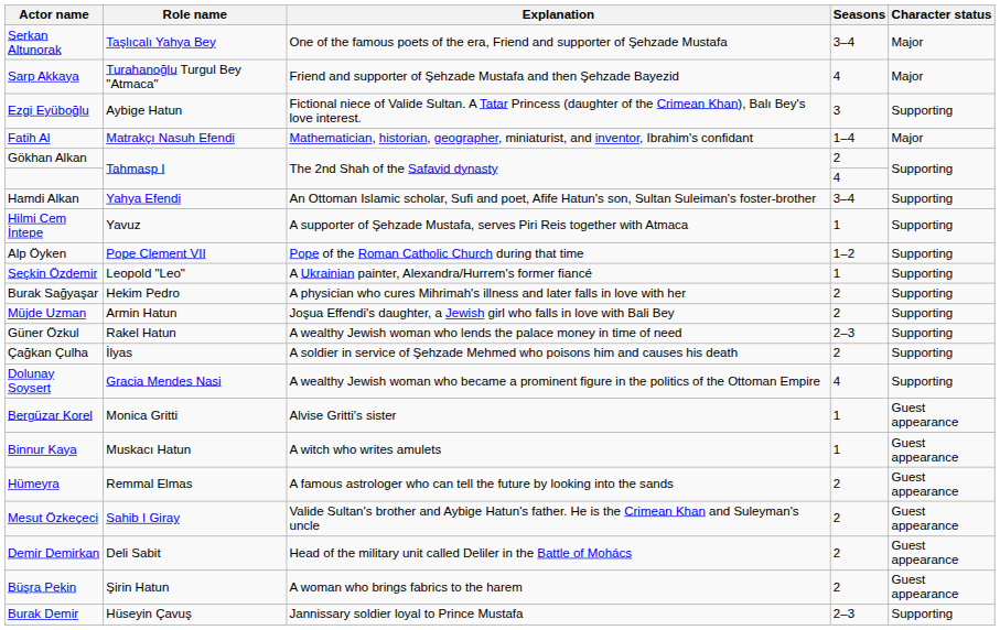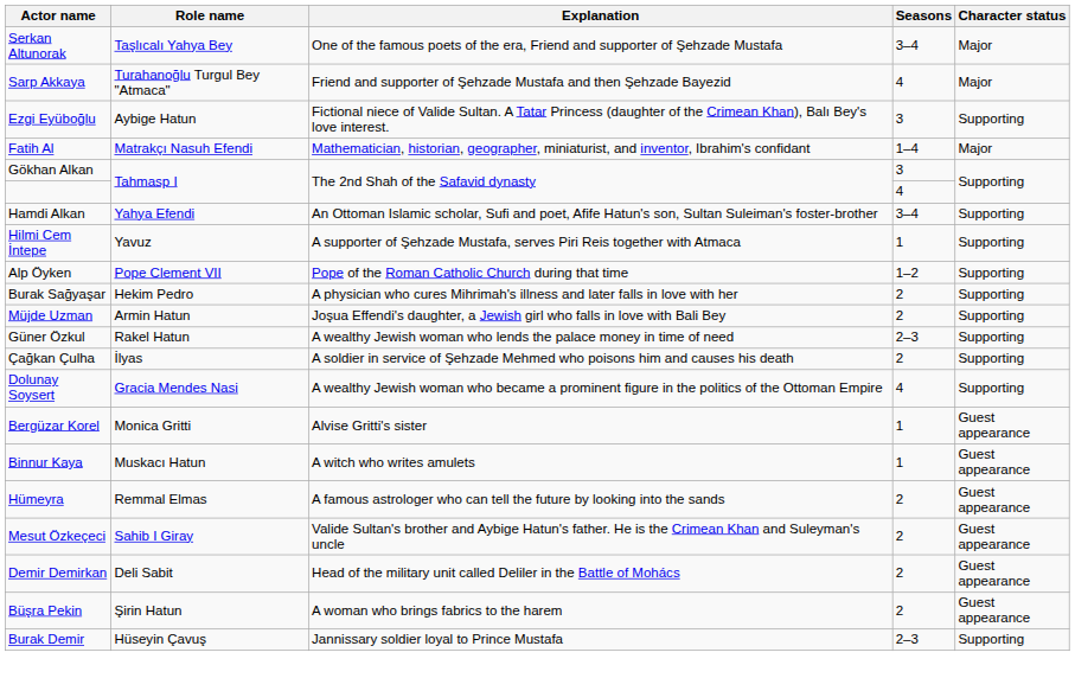 <table class="wikitable">
 <tr>
 <th>Actor name</th>
 <th>Role name</th>
 <th>Explanation</th>
 <th>Seasons</th>
 <th>Character status</th>
 </tr>
 <tr>
 <td><a href='#'>Serkan Altunorak</a></td>
 <td><a href='#'>Taşlıcalı Yahya Bey</a></td>
 <td>One of the famous poets of the era, Friend and supporter of Şehzade Mustafa</td>
 <td>3–4</td>
 <td>Major</td>
 </tr>
 <tr>
 <td><a href='#'>Sarp Akkaya</a></td>
 <td><a href='#'>Turahanoğlu</a> Turgul Bey "Atmaca"</td>
 <td>Friend and supporter of Şehzade Mustafa and then Şehzade Bayezid</td>
 <td>4</td>
 <td>Major</td>
 </tr>
 <tr>
 <td><a href='#'>Ezgi Eyüboğlu</a></td>
 <td>Aybige Hatun</td>
 <td>Fictional niece of Valide Sultan. A <a href='#'>Tatar</a> Princess (daughter of the <a href='#'>Crimean Khan</a>), Balı Bey's love interest.</td>
 <td>3</td>
 <td>Supporting</td>
 </tr>
 <tr>
 <td><a href='#'>Fatih Al</a></td>
 <td><a href='#'>Matrakçı Nasuh Efendi</a></td>
 <td><a href='#'>Mathematician</a>, <a href='#'>historian</a>, <a href='#'>geographer</a>, miniaturist, and <a href='#'>inventor</a>, Ibrahim's confidant</td>
 <td>1–4</td>
 <td>Major</td>
 </tr>
 <tr>
 <td>Gökhan Alkan</td>
 <td rowspan="2"><a href='#'>Tahmasp I</a></td>
 <td rowspan="2">The 2nd Shah of the <a href='#'>Safavid dynasty</a></td>
-<td>2</td>
+<td>3</td>
 <td rowspan="2">Supporting</td>
 </tr>
 <tr>
 <td></td>
 <td>4</td>
 </tr>
 <tr>
 <td>Hamdi Alkan</td>
 <td><a href='#'>Yahya Efendi</a></td>
 <td>An Ottoman Islamic scholar, Sufi and poet, Afife Hatun's son, Sultan Suleiman's foster-brother</td>
 <td>3–4</td>
 <td>Supporting</td>
 </tr>
 <tr>
 <td><a href='#'>Hilmi Cem İntepe</a></td>
 <td>Yavuz</td>
 <td>A supporter of Şehzade Mustafa, serves Piri Reis together with Atmaca</td>
 <td>1</td>
 <td>Supporting</td>
 </tr>
 <tr>
 <td>Alp Öyken</td>
 <td><a href='#'>Pope Clement VII</a></td>
 <td><a href='#'>Pope</a> of the <a href='#'>Roman Catholic Church</a> during that time</td>
 <td>1–2</td>
-<td>Supporting</td>
-</tr>
-<tr>
-<td><a href='#'>Seçkin Özdemir</a></td>
-<td>Leopold "Leo"</td>
-<td>A <a href='#'>Ukrainian</a> painter, Alexandra/Hurrem's former fiancé</td>
-<td>1</td>
 <td>Supporting</td>
 </tr>
 <tr>
 <td>Burak Sağyaşar</td>
 <td>Hekim Pedro</td>
 <td>A physician who cures Mihrimah's illness and later falls in love with her</td>
 <td>2</td>
 <td>Supporting</td>
 </tr>
 <tr>
 <td><a href='#'>Müjde Uzman</a></td>
 <td>Armin Hatun</td>
 <td>Joşua Effendi's daughter, a <a href='#'>Jewish</a> girl who falls in love with Bali Bey</td>
 <td>2</td>
 <td>Supporting</td>
 </tr>
 <tr>
 <td>Güner Özkul</td>
 <td>Rakel Hatun</td>
 <td>A wealthy Jewish woman who lends the palace money in time of need</td>
 <td>2–3</td>
 <td>Supporting</td>
 </tr>
 <tr>
 <td>Çağkan Çulha</td>
 <td>İlyas</td>
 <td>A soldier in service of Şehzade Mehmed who poisons him and causes his death</td>
 <td>2</td>
 <td>Supporting</td>
 </tr>
 <tr>
 <td><a href='#'>Dolunay Soysert</a></td>
 <td><a href='#'>Gracia Mendes Nasi</a></td>
 <td>A wealthy Jewish woman who became a prominent figure in the politics of the Ottoman Empire</td>
 <td>4</td>
 <td>Supporting</td>
 </tr>
 <tr>
 <td><a href='#'>Bergüzar Korel</a></td>
 <td>Monica Gritti</td>
 <td>Alvise Gritti's sister</td>
 <td>1</td>
 <td>Guest appearance</td>
 </tr>
 <tr>
 <td><a href='#'>Binnur Kaya</a></td>
 <td>Muskacı Hatun</td>
 <td>A witch who writes amulets</td>
 <td>1</td>
 <td>Guest appearance</td>
 </tr>
 <tr>
 <td><a href='#'>Hümeyra</a></td>
 <td>Remmal Elmas</td>
 <td>A famous astrologer who can tell the future by looking into the sands</td>
 <td>2</td>
 <td>Guest appearance</td>
 </tr>
 <tr>
 <td><a href='#'>Mesut Özkeçeci</a></td>
 <td><a href='#'>Sahib I Giray</a></td>
 <td>Valide Sultan's brother and Aybige Hatun's father. He is the <a href='#'>Crimean Khan</a> and Suleyman's uncle</td>
 <td>2</td>
 <td>Guest appearance</td>
 </tr>
 <tr>
 <td><a href='#'>Demir Demirkan</a></td>
 <td>Deli Sabit</td>
 <td>Head of the military unit called Deliler in the <a href='#'>Battle of Mohács</a></td>
 <td>2</td>
 <td>Guest appearance</td>
 </tr>
 <tr>
 <td><a href='#'>Büşra Pekin</a></td>
 <td>Şirin Hatun</td>
 <td>A woman who brings fabrics to the harem</td>
 <td>2</td>
 <td>Guest appearance</td>
 </tr>
 <tr>
 <td><a href='#'>Burak Demir</a></td>
 <td>Hüseyin Çavuş</td>
 <td>Jannissary soldier loyal to Prince Mustafa</td>
 <td>2–3</td>
 <td>Supporting</td>
 </tr>
 </table>
